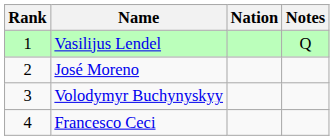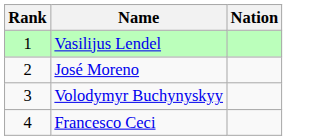 <table class="wikitable sortable" style="text-align:center">
 <tr>
 <th>Rank</th>
 <th>Name</th>
 <th>Nation</th>
-<th>Notes</th>
 </tr>
 <tr bgcolor=bbffbb>
 <td>1</td>
 <td align=left><a href='#'>Vasilijus Lendel</a></td>
 <td align=left></td>
-<td>Q</td>
 </tr>
 <tr>
 <td>2</td>
 <td align=left><a href='#'>José Moreno</a></td>
 <td align=left></td>
-<td></td>
 </tr>
 <tr>
 <td>3</td>
 <td align=left><a href='#'>Volodymyr Buchynyskyy</a></td>
 <td align=left></td>
-<td></td>
 </tr>
 <tr>
 <td>4</td>
 <td align=left><a href='#'>Francesco Ceci</a></td>
 <td align=left></td>
-<td></td>
 </tr>
 </table>
